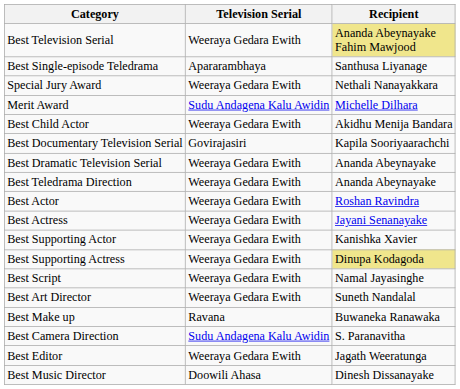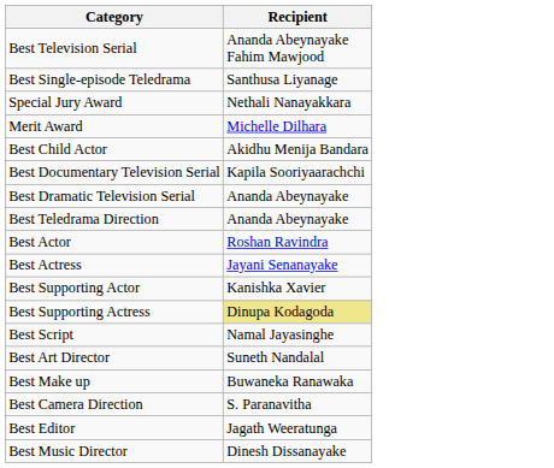 <table class="wikitable plainrowheaders sortable">
 <tr>
 <th scope="col">Category</th>
-<th scope="col">Television Serial</th>
 <th scope="col">Recipient</th>
 </tr>
 <tr>
 <td>Best Television Serial</td>
-<td>Weeraya Gedara Ewith</td>
-<td style="background: khaki;">Ananda Abeynayake  <br>Fahim Mawjood</td>
+<td>Ananda Abeynayake  <br>Fahim Mawjood</td>
 </tr>
 <tr>
 <td>Best Single-episode Teledrama</td>
-<td>Apararambhaya</td>
 <td>Santhusa Liyanage</td>
 </tr>
 <tr>
 <td>Special Jury Award</td>
-<td>Weeraya Gedara Ewith</td>
 <td>Nethali Nanayakkara</td>
 </tr>
 <tr>
 <td>Merit Award</td>
-<td><a href='#'>Sudu Andagena Kalu Awidin</a></td>
 <td><a href='#'>Michelle Dilhara</a></td>
 </tr>
 <tr>
 <td>Best Child Actor</td>
-<td>Weeraya Gedara Ewith</td>
 <td>Akidhu Menija Bandara</td>
 </tr>
 <tr>
 <td>Best Documentary Television Serial</td>
-<td>Govirajasiri</td>
 <td>Kapila Sooriyaarachchi</td>
 </tr>
 <tr>
 <td>Best Dramatic Television Serial</td>
-<td>Weeraya Gedara Ewith</td>
 <td>Ananda Abeynayake</td>
 </tr>
 <tr>
 <td>Best Teledrama Direction</td>
-<td>Weeraya Gedara Ewith</td>
 <td>Ananda Abeynayake</td>
 </tr>
 <tr>
 <td>Best Actor</td>
-<td>Weeraya Gedara Ewith</td>
 <td><a href='#'>Roshan Ravindra</a></td>
 </tr>
 <tr>
 <td>Best Actress</td>
-<td>Weeraya Gedara Ewith</td>
 <td><a href='#'>Jayani Senanayake</a></td>
 </tr>
 <tr>
 <td>Best Supporting Actor</td>
-<td>Weeraya Gedara Ewith</td>
 <td>Kanishka Xavier</td>
 </tr>
 <tr>
 <td>Best Supporting Actress</td>
-<td>Weeraya Gedara Ewith</td>
 <td style="background: khaki;">Dinupa Kodagoda</td>
 </tr>
 <tr>
 <td>Best Script</td>
-<td>Weeraya Gedara Ewith</td>
 <td>Namal Jayasinghe</td>
 </tr>
 <tr>
 <td>Best Art Director</td>
-<td>Weeraya Gedara Ewith</td>
 <td>Suneth Nandalal</td>
 </tr>
 <tr>
 <td>Best Make up</td>
-<td>Ravana</td>
 <td>Buwaneka Ranawaka</td>
 </tr>
 <tr>
 <td>Best Camera Direction</td>
-<td><a href='#'>Sudu Andagena Kalu Awidin</a></td>
 <td>S. Paranavitha</td>
 </tr>
 <tr>
 <td>Best Editor</td>
-<td>Weeraya Gedara Ewith</td>
 <td>Jagath Weeratunga</td>
 </tr>
 <tr>
 <td>Best Music Director</td>
-<td>Doowili Ahasa</td>
 <td>Dinesh Dissanayake</td>
 </tr>
 </table>
